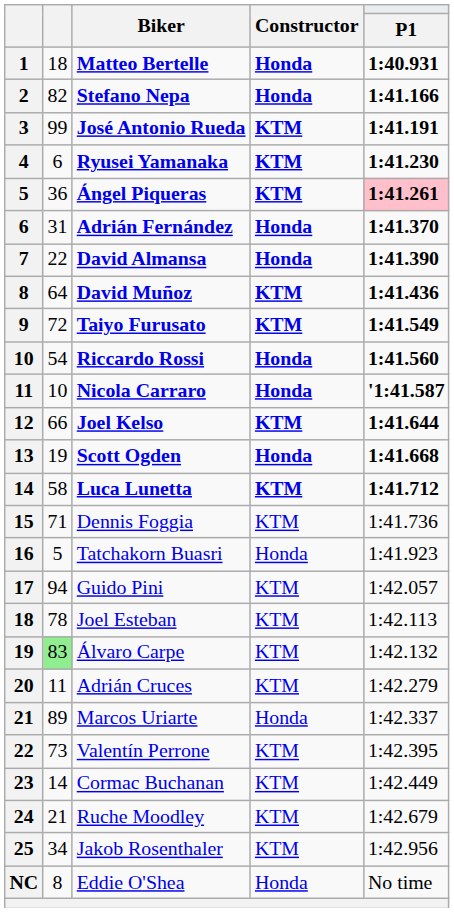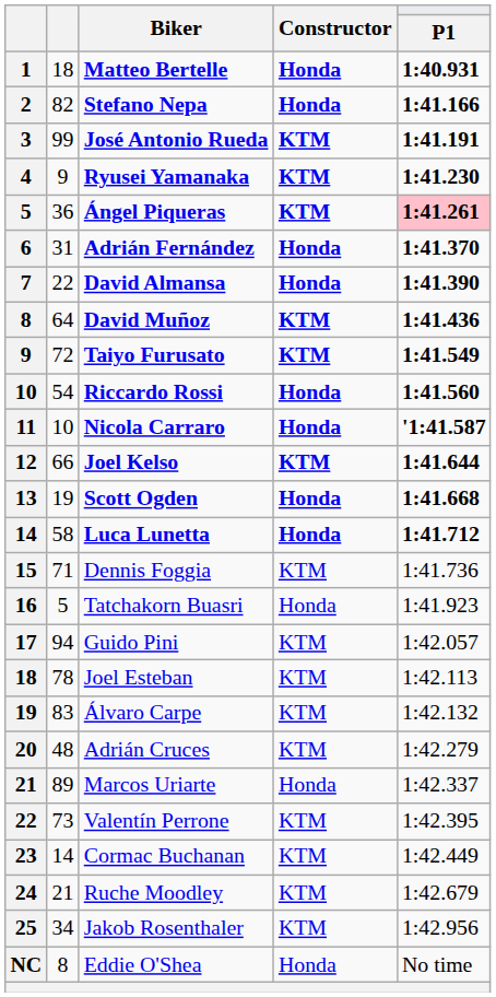 <table class="wikitable sortable" style="font-size: 85%;">
 <tr>
 <th rowspan="2"></th>
 <th rowspan="2"></th>
 <th rowspan="2">Biker</th>
 <th rowspan="2">Constructor</th>
 <th colspan="3" style="background:#eaecf0; text-align:center;"></th>
 </tr>
 <tr>
 <th scope="col">P1</th>
 </tr>
 <tr>
 <th scope="row">1</th>
 <td align="center">18</td>
 <td> <strong><a href='#'>Matteo Bertelle</a></strong></td>
 <td><strong><a href='#'>Honda</a></strong></td>
 <td><strong>1:40.931</strong></td>
 </tr>
 <tr>
 <th scope="row">2</th>
 <td align="center">82</td>
 <td> <strong><a href='#'>Stefano Nepa</a></strong></td>
 <td><strong><a href='#'>Honda</a></strong></td>
 <td><strong>1:41.166</strong></td>
 </tr>
 <tr>
 <th scope="row">3</th>
 <td align="center">99</td>
 <td> <strong><a href='#'>José Antonio Rueda</a></strong></td>
 <td><strong><a href='#'>KTM</a></strong></td>
 <td><strong>1:41.191</strong></td>
 </tr>
 <tr>
 <th scope="row">4</th>
-<td align="center">6</td>
+<td align="center">9</td>
 <td> <strong><a href='#'>Ryusei Yamanaka</a></strong></td>
 <td><strong><a href='#'>KTM</a></strong></td>
 <td><strong>1:41.230</strong></td>
 </tr>
 <tr>
 <th scope="row">5</th>
 <td align="center">36</td>
 <td> <strong><a href='#'>Ángel Piqueras</a></strong></td>
 <td><strong><a href='#'>KTM</a></strong></td>
 <td style="background: pink;"><strong>1:41.261</strong></td>
 </tr>
 <tr>
 <th scope="row">6</th>
 <td align="center">31</td>
 <td> <strong><a href='#'>Adrián Fernández</a></strong></td>
 <td><strong><a href='#'>Honda</a></strong></td>
 <td><strong>1:41.370</strong></td>
 </tr>
 <tr>
 <th scope="row">7</th>
 <td align="center">22</td>
 <td> <strong><a href='#'>David Almansa</a></strong></td>
 <td><strong><a href='#'>Honda</a></strong></td>
 <td><strong>1:41.390</strong></td>
 </tr>
 <tr>
 <th scope="row">8</th>
 <td align="center">64</td>
 <td> <strong><a href='#'>David Muñoz</a></strong></td>
 <td><strong><a href='#'>KTM</a></strong></td>
 <td><strong>1:41.436</strong></td>
 </tr>
 <tr>
 <th scope="row">9</th>
 <td align="center">72</td>
 <td> <strong><a href='#'>Taiyo Furusato</a></strong></td>
 <td><strong><a href='#'>KTM</a></strong></td>
 <td><strong>1:41.549</strong></td>
 </tr>
 <tr>
 <th scope="row">10</th>
 <td align="center">54</td>
 <td> <strong><a href='#'>Riccardo Rossi</a></strong></td>
 <td><strong><a href='#'>Honda</a></strong></td>
 <td><strong>1:41.560</strong></td>
 </tr>
 <tr>
 <th scope="row">11</th>
 <td align="center">10</td>
 <td> <strong><a href='#'>Nicola Carraro</a></strong></td>
 <td><strong><a href='#'>Honda</a></strong></td>
 <td><strong>'1:41.587</strong></td>
 </tr>
 <tr>
 <th scope="row">12</th>
 <td align="center">66</td>
 <td> <strong><a href='#'>Joel Kelso</a></strong></td>
 <td><strong><a href='#'>KTM</a></strong></td>
 <td><strong>1:41.644</strong></td>
 </tr>
 <tr>
 <th scope="row">13</th>
 <td align="center">19</td>
 <td> <strong><a href='#'>Scott Ogden</a></strong></td>
 <td><strong><a href='#'>Honda</a></strong></td>
 <td><strong>1:41.668</strong></td>
 </tr>
 <tr>
 <th scope="row">14</th>
 <td align="center">58</td>
 <td> <strong><a href='#'>Luca Lunetta</a></strong></td>
-<td><strong><a href='#'>KTM</a></strong></td>
+<td><strong><a href='#'>Honda</a></strong></td>
 <td><strong>1:41.712</strong></td>
 </tr>
 <tr>
 <th scope="row">15</th>
 <td align="center">71</td>
 <td> <a href='#'>Dennis Foggia</a></td>
 <td><a href='#'>KTM</a></td>
 <td>1:41.736</td>
 </tr>
 <tr>
 <th scope="row">16</th>
 <td align="center">5</td>
 <td> <a href='#'>Tatchakorn Buasri</a></td>
 <td><a href='#'>Honda</a></td>
 <td>1:41.923</td>
 </tr>
 <tr>
 <th scope="row">17</th>
 <td align="center">94</td>
 <td> <a href='#'>Guido Pini</a></td>
 <td><a href='#'>KTM</a></td>
 <td>1:42.057</td>
 </tr>
 <tr>
 <th scope="row">18</th>
 <td align="center">78</td>
 <td> <a href='#'>Joel Esteban</a></td>
 <td><a href='#'>KTM</a></td>
 <td>1:42.113</td>
 </tr>
 <tr>
 <th scope="row">19</th>
-<td align="center" style="background: lightgreen;">83</td>
+<td align="center">83</td>
 <td> <a href='#'>Álvaro Carpe</a></td>
 <td><a href='#'>KTM</a></td>
 <td>1:42.132</td>
 </tr>
 <tr>
 <th scope="row">20</th>
-<td align="center">11</td>
+<td align="center">48</td>
 <td> <a href='#'>Adrián Cruces</a></td>
 <td><a href='#'>KTM</a></td>
 <td>1:42.279</td>
 </tr>
 <tr>
 <th scope="row">21</th>
 <td align="center">89</td>
 <td> <a href='#'>Marcos Uriarte</a></td>
 <td><a href='#'>Honda</a></td>
 <td>1:42.337</td>
 </tr>
 <tr>
 <th scope="row">22</th>
 <td align="center">73</td>
 <td> <a href='#'>Valentín Perrone</a></td>
 <td><a href='#'>KTM</a></td>
 <td>1:42.395</td>
 </tr>
 <tr>
 <th scope="row">23</th>
 <td align="center">14</td>
 <td> <a href='#'>Cormac Buchanan</a></td>
 <td><a href='#'>KTM</a></td>
 <td>1:42.449</td>
 </tr>
 <tr>
 <th scope="row">24</th>
 <td align="center">21</td>
 <td> <a href='#'>Ruche Moodley</a></td>
 <td><a href='#'>KTM</a></td>
 <td>1:42.679</td>
 </tr>
 <tr>
 <th scope="row">25</th>
 <td align="center">34</td>
 <td> <a href='#'>Jakob Rosenthaler</a></td>
 <td><a href='#'>KTM</a></td>
 <td>1:42.956</td>
 </tr>
 <tr>
 <th scope="row">NC</th>
 <td align="center">8</td>
 <td> <a href='#'>Eddie O'Shea</a></td>
 <td><a href='#'>Honda</a></td>
 <td>No time</td>
 </tr>
 <tr>
 <th colspan="7"></th>
 </tr>
 </table>
